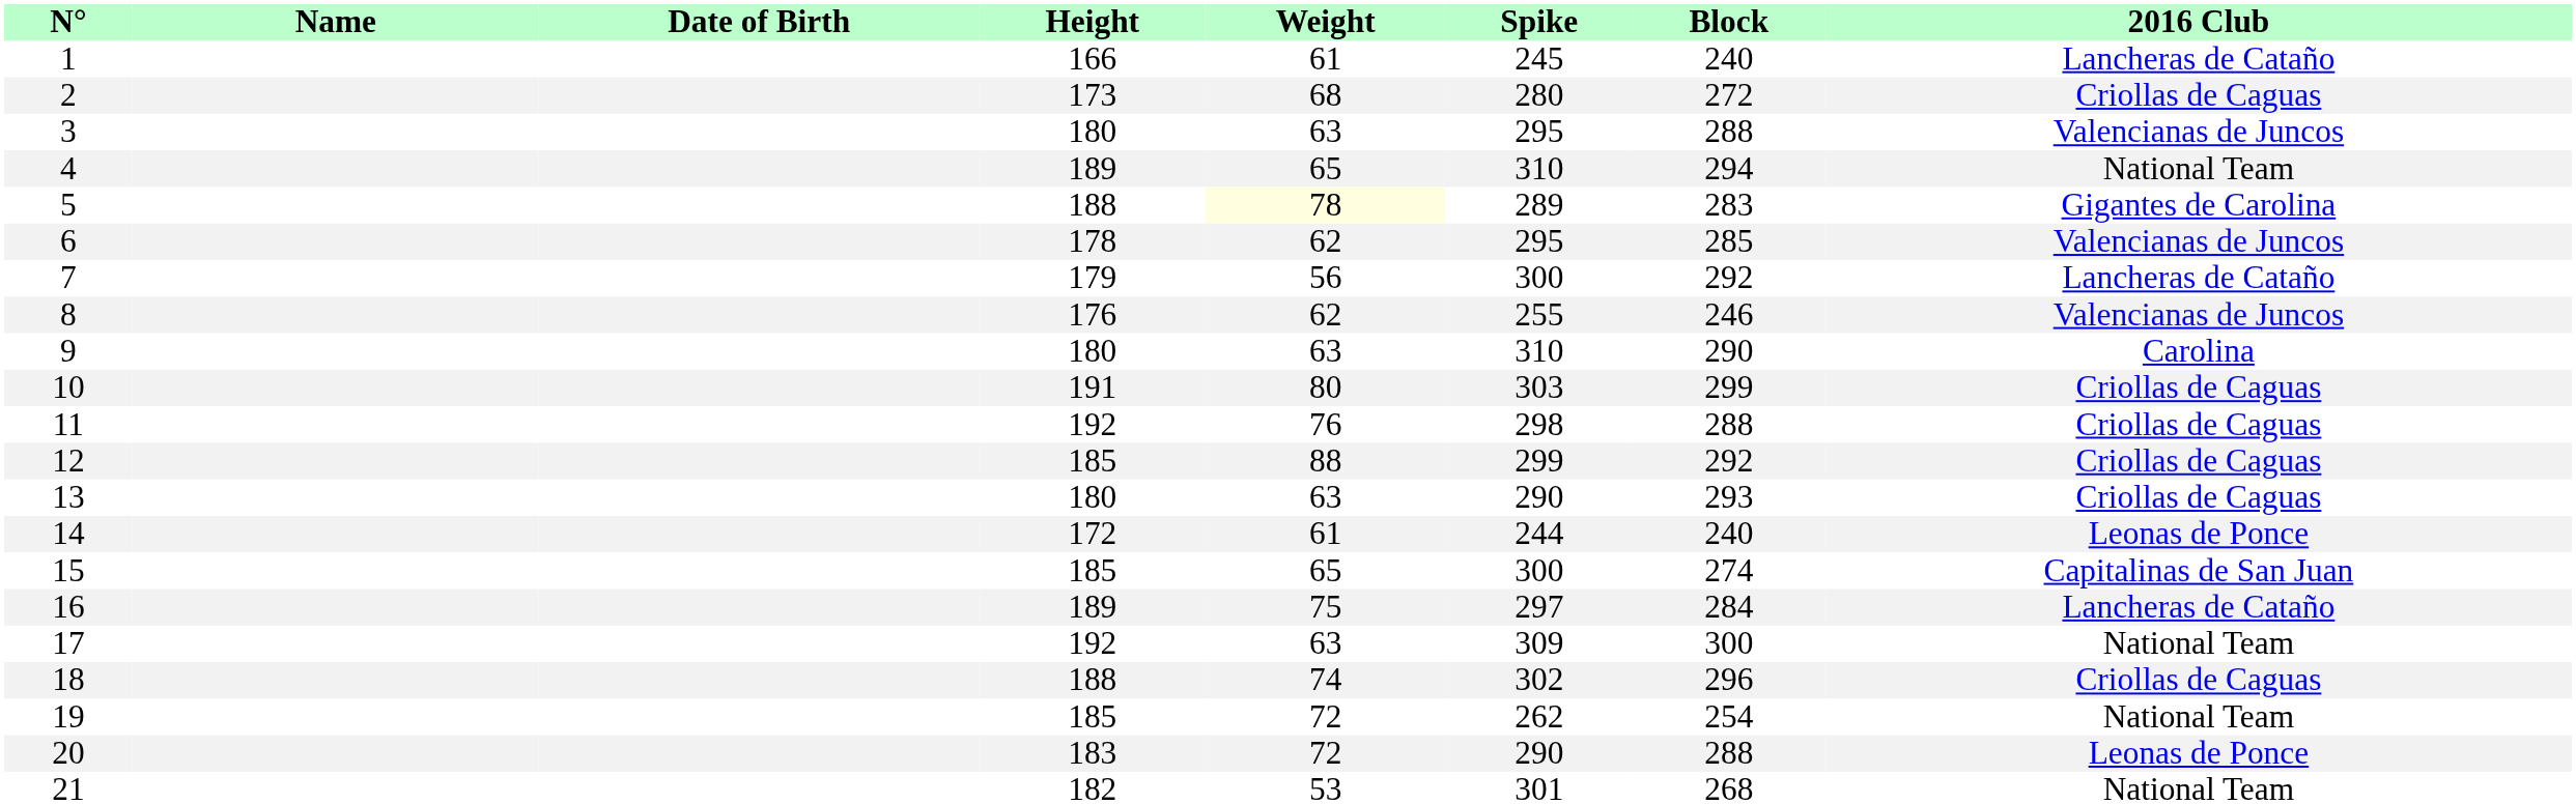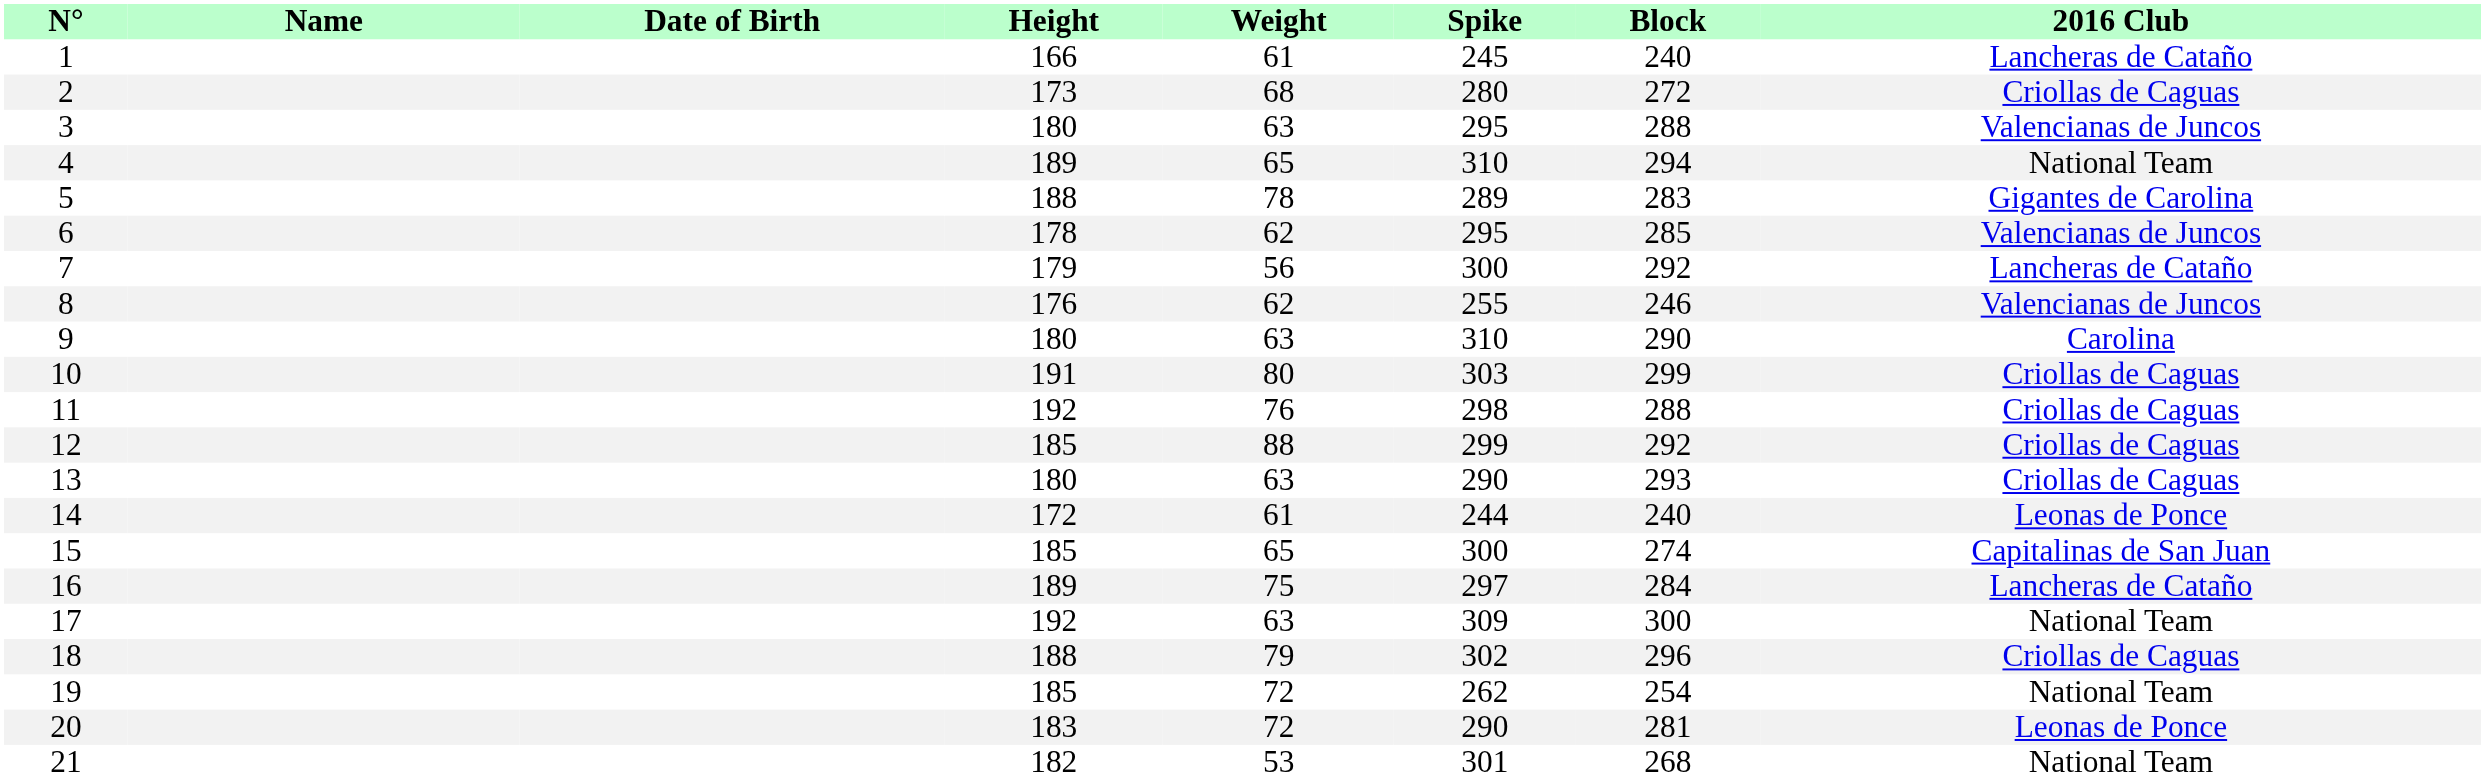 <table style="text-align:center; border:none;" cellpadding=0 cellspacing=0 width=100%>
 <tr style="background: #bbffcc;">
 <th width="5%">N°</th>
 <th width=200px>Name</th>
 <th>Date of Birth</th>
 <th>Height</th>
 <th>Weight</th>
 <th>Spike</th>
 <th>Block</th>
 <th>2016 Club</th>
 </tr>
 <tr>
 <td>1</td>
 <td></td>
 <td></td>
 <td>166</td>
 <td>61</td>
 <td>245</td>
 <td>240</td>
 <td><a href='#'>Lancheras de Cataño</a></td>
 </tr>
 <tr bgcolor="#f2f2f2">
 <td>2</td>
 <td></td>
 <td></td>
 <td>173</td>
 <td>68</td>
 <td>280</td>
 <td>272</td>
 <td><a href='#'>Criollas de Caguas</a></td>
 </tr>
 <tr>
 <td>3</td>
 <td></td>
 <td></td>
 <td>180</td>
 <td>63</td>
 <td>295</td>
 <td>288</td>
 <td><a href='#'>Valencianas de Juncos</a></td>
 </tr>
 <tr bgcolor="#f2f2f2">
 <td>4</td>
 <td></td>
 <td></td>
 <td>189</td>
 <td>65</td>
 <td>310</td>
 <td>294</td>
 <td>National Team</td>
 </tr>
 <tr>
 <td>5</td>
 <td></td>
 <td></td>
 <td>188</td>
-<td style="background: lightyellow;">78</td>
+<td>78</td>
 <td>289</td>
 <td>283</td>
 <td><a href='#'>Gigantes de Carolina</a></td>
 </tr>
 <tr bgcolor="#f2f2f2">
 <td>6</td>
 <td></td>
 <td></td>
 <td>178</td>
 <td>62</td>
 <td>295</td>
 <td>285</td>
 <td><a href='#'>Valencianas de Juncos</a></td>
 </tr>
 <tr>
 <td>7</td>
 <td></td>
 <td></td>
 <td>179</td>
 <td>56</td>
 <td>300</td>
 <td>292</td>
 <td><a href='#'>Lancheras de Cataño</a></td>
 </tr>
 <tr bgcolor="#f2f2f2">
 <td>8</td>
 <td></td>
 <td></td>
 <td>176</td>
 <td>62</td>
 <td>255</td>
 <td>246</td>
 <td><a href='#'>Valencianas de Juncos</a></td>
 </tr>
 <tr>
 <td>9</td>
 <td></td>
 <td></td>
 <td>180</td>
 <td>63</td>
 <td>310</td>
 <td>290</td>
 <td><a href='#'>Carolina</a></td>
 </tr>
 <tr bgcolor="#f2f2f2">
 <td>10</td>
 <td></td>
 <td></td>
 <td>191</td>
 <td>80</td>
 <td>303</td>
 <td>299</td>
 <td><a href='#'>Criollas de Caguas</a></td>
 </tr>
 <tr>
 <td>11</td>
 <td></td>
 <td></td>
 <td>192</td>
 <td>76</td>
 <td>298</td>
 <td>288</td>
 <td><a href='#'>Criollas de Caguas</a></td>
 </tr>
 <tr bgcolor="#f2f2f2">
 <td>12</td>
 <td></td>
 <td></td>
 <td>185</td>
 <td>88</td>
 <td>299</td>
 <td>292</td>
 <td><a href='#'>Criollas de Caguas</a></td>
 </tr>
 <tr>
 <td>13</td>
 <td></td>
 <td></td>
 <td>180</td>
 <td>63</td>
 <td>290</td>
 <td>293</td>
 <td><a href='#'>Criollas de Caguas</a></td>
 </tr>
 <tr bgcolor="#f2f2f2">
 <td>14</td>
 <td></td>
 <td></td>
 <td>172</td>
 <td>61</td>
 <td>244</td>
 <td>240</td>
 <td><a href='#'>Leonas de Ponce</a></td>
 </tr>
 <tr>
 <td>15</td>
 <td></td>
 <td></td>
 <td>185</td>
 <td>65</td>
 <td>300</td>
 <td>274</td>
 <td><a href='#'>Capitalinas de San Juan</a></td>
 </tr>
 <tr bgcolor="#f2f2f2">
 <td>16</td>
 <td></td>
 <td></td>
 <td>189</td>
 <td>75</td>
 <td>297</td>
 <td>284</td>
 <td><a href='#'>Lancheras de Cataño</a></td>
 </tr>
 <tr>
 <td>17</td>
 <td></td>
 <td></td>
 <td>192</td>
 <td>63</td>
 <td>309</td>
 <td>300</td>
 <td>National Team</td>
 </tr>
 <tr bgcolor="#f2f2f2">
 <td>18</td>
 <td></td>
 <td></td>
 <td>188</td>
-<td>74</td>
+<td>79</td>
 <td>302</td>
 <td>296</td>
 <td><a href='#'>Criollas de Caguas</a></td>
 </tr>
 <tr>
 <td>19</td>
 <td></td>
 <td></td>
 <td>185</td>
 <td>72</td>
 <td>262</td>
 <td>254</td>
 <td>National Team</td>
 </tr>
 <tr bgcolor="#f2f2f2">
 <td>20</td>
 <td></td>
 <td></td>
 <td>183</td>
 <td>72</td>
 <td>290</td>
-<td>288</td>
+<td>281</td>
 <td><a href='#'>Leonas de Ponce</a></td>
 </tr>
 <tr>
 <td>21</td>
 <td></td>
 <td></td>
 <td>182</td>
 <td>53</td>
 <td>301</td>
 <td>268</td>
 <td>National Team</td>
 </tr>
 </table>
